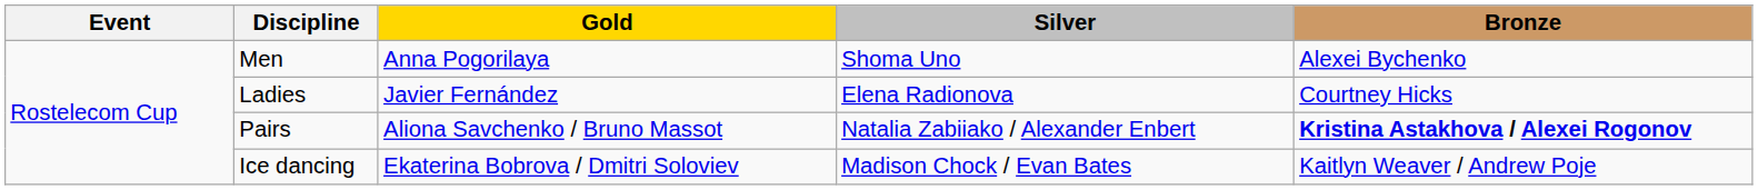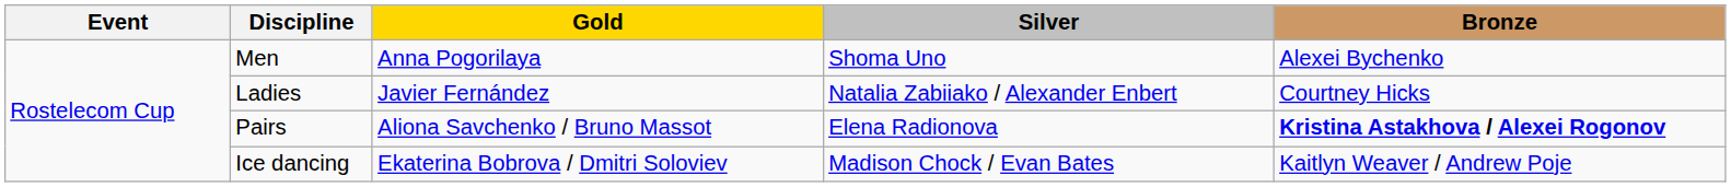 <table class="wikitable" style="width:98%;">
 <tr>
 <th style="width:10%;">Event</th>
 <th style="width:5%;">Discipline</th>
 <td style="text-align:center; width:20%; background:gold;"><strong>Gold</strong></td>
 <td style="text-align:center; width:20%; background:silver;"><strong>Silver</strong></td>
 <td style="text-align:center; width:20%; background:#c96;"><strong>Bronze</strong></td>
 </tr>
 <tr>
 <td rowspan=4><a href='#'>Rostelecom Cup</a></td>
 <td>Men</td>
 <td> <a href='#'>Anna Pogorilaya</a></td>
 <td> <a href='#'>Shoma Uno</a></td>
 <td> <a href='#'>Alexei Bychenko</a></td>
 </tr>
 <tr>
 <td>Ladies</td>
 <td> <a href='#'>Javier Fernández</a></td>
-<td> <a href='#'>Elena Radionova</a></td>
+<td> <a href='#'>Natalia Zabiiako</a> / <a href='#'>Alexander Enbert</a></td>
 <td> <a href='#'>Courtney Hicks</a></td>
 </tr>
 <tr>
 <td>Pairs</td>
 <td> <a href='#'>Aliona Savchenko</a> / <a href='#'>Bruno Massot</a></td>
-<td> <a href='#'>Natalia Zabiiako</a> / <a href='#'>Alexander Enbert</a></td>
+<td> <a href='#'>Elena Radionova</a></td>
 <td><strong> <a href='#'>Kristina Astakhova</a> / <a href='#'>Alexei Rogonov</a></strong></td>
 </tr>
 <tr>
 <td>Ice dancing</td>
 <td> <a href='#'>Ekaterina Bobrova</a> / <a href='#'>Dmitri Soloviev</a></td>
 <td> <a href='#'>Madison Chock</a> / <a href='#'>Evan Bates</a></td>
 <td> <a href='#'>Kaitlyn Weaver</a> / <a href='#'>Andrew Poje</a></td>
 </tr>
 </table>
